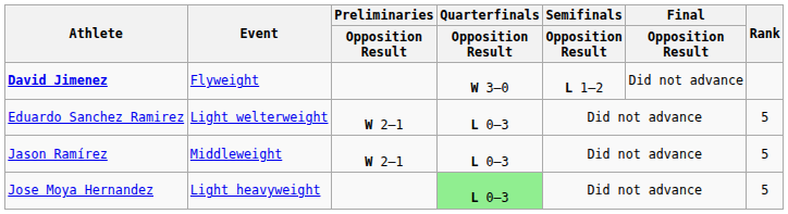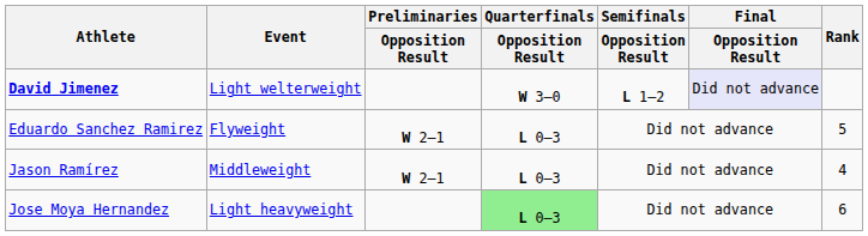 <table class="wikitable" border="1" style="font-size:90%">
 <tr>
 <th rowspan=2>Athlete</th>
 <th rowspan=2>Event</th>
 <th>Preliminaries</th>
 <th>Quarterfinals</th>
 <th>Semifinals</th>
 <th>Final</th>
 <th rowspan="2">Rank</th>
 </tr>
 <tr>
 <th>Opposition<br>Result</th>
 <th>Opposition<br>Result</th>
 <th>Opposition<br>Result</th>
 <th>Opposition<br>Result</th>
 </tr>
 <tr align=center>
 <td align=left><strong><a href='#'>David Jimenez</a></strong></td>
-<td align=left><a href='#'>Flyweight</a></td>
+<td align=left><a href='#'>Light welterweight</a></td>
 <td></td>
 <td><br><strong>W</strong> 3–0</td>
 <td><br><strong>L</strong> 1–2</td>
-<td>Did not advance</td>
+<td style="background: lavender;">Did not advance</td>
 <td></td>
 </tr>
 <tr align=center>
 <td align=left><a href='#'>Eduardo Sanchez Ramirez</a></td>
-<td align=left><a href='#'>Light welterweight</a></td>
+<td align=left><a href='#'>Flyweight</a></td>
 <td><br><strong>W</strong> 2–1</td>
 <td><br><strong>L</strong> 0–3</td>
 <td colspan=2>Did not advance</td>
 <td align=center>5</td>
 </tr>
 <tr align=center>
 <td align=left><a href='#'>Jason Ramírez</a></td>
 <td align=left><a href='#'>Middleweight</a></td>
 <td><br><strong>W</strong> 2–1</td>
 <td><br><strong>L</strong> 0–3</td>
 <td colspan=2>Did not advance</td>
-<td align=center>5</td>
+<td align=center>4</td>
 </tr>
 <tr align=center>
 <td align=left><a href='#'>Jose Moya Hernandez</a></td>
 <td align=left><a href='#'>Light heavyweight</a></td>
 <td></td>
 <td style="background: lightgreen;"><br><strong>L</strong> 0–3</td>
 <td colspan=2>Did not advance</td>
-<td align=center>5</td>
+<td align=center>6</td>
 </tr>
 </table>
